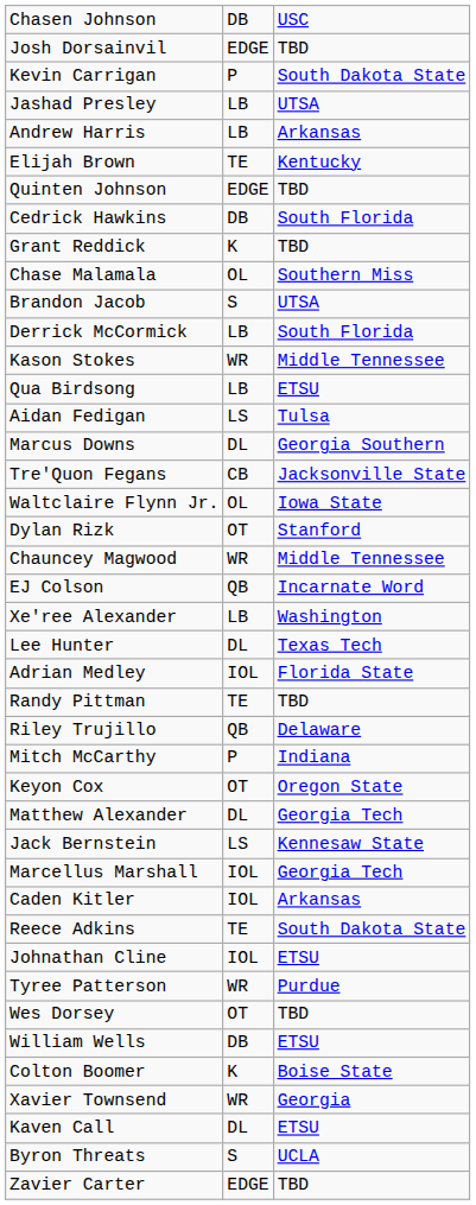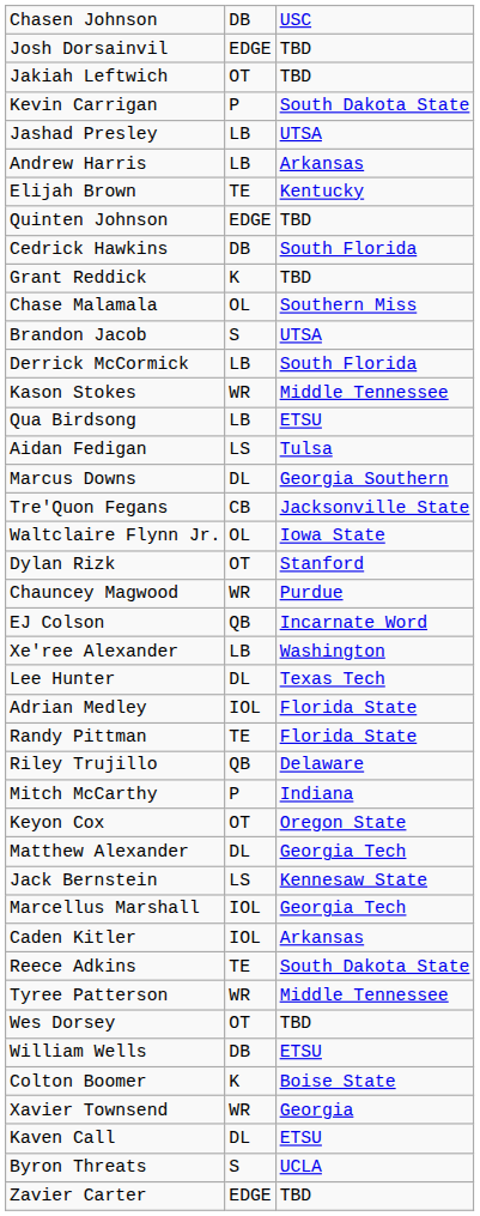 <table class="wikitable">
 <tr>
 <td>Chasen Johnson</td>
 <td>DB</td>
 <td><a href='#'>USC</a></td>
 </tr>
 <tr>
 <td>Josh Dorsainvil</td>
 <td>EDGE</td>
+<td>TBD</td>
+</tr>
+<tr>
+<td>Jakiah Leftwich</td>
+<td>OT</td>
 <td>TBD</td>
 </tr>
 <tr>
 <td>Kevin Carrigan</td>
 <td>P</td>
 <td><a href='#'>South Dakota State</a></td>
 </tr>
 <tr>
 <td>Jashad Presley</td>
 <td>LB</td>
 <td><a href='#'>UTSA</a></td>
 </tr>
 <tr>
 <td>Andrew Harris</td>
 <td>LB</td>
 <td><a href='#'>Arkansas</a></td>
 </tr>
 <tr>
 <td>Elijah Brown</td>
 <td>TE</td>
 <td><a href='#'>Kentucky</a></td>
 </tr>
 <tr>
 <td>Quinten Johnson</td>
 <td>EDGE</td>
 <td>TBD</td>
 </tr>
 <tr>
 <td>Cedrick Hawkins</td>
 <td>DB</td>
 <td><a href='#'>South Florida</a></td>
 </tr>
 <tr>
 <td>Grant Reddick</td>
 <td>K</td>
 <td>TBD</td>
 </tr>
 <tr>
 <td>Chase Malamala</td>
 <td>OL</td>
 <td><a href='#'>Southern Miss</a></td>
 </tr>
 <tr>
 <td>Brandon Jacob</td>
 <td>S</td>
 <td><a href='#'>UTSA</a></td>
 </tr>
 <tr>
 <td>Derrick McCormick</td>
 <td>LB</td>
 <td><a href='#'>South Florida</a></td>
 </tr>
 <tr>
 <td>Kason Stokes</td>
 <td>WR</td>
 <td><a href='#'>Middle Tennessee</a></td>
 </tr>
 <tr>
 <td>Qua Birdsong</td>
 <td>LB</td>
 <td><a href='#'>ETSU</a></td>
 </tr>
 <tr>
 <td>Aidan Fedigan</td>
 <td>LS</td>
 <td><a href='#'>Tulsa</a></td>
 </tr>
 <tr>
 <td>Marcus Downs</td>
 <td>DL</td>
 <td><a href='#'>Georgia Southern</a></td>
 </tr>
 <tr>
 <td>Tre'Quon Fegans</td>
 <td>CB</td>
 <td><a href='#'>Jacksonville State</a></td>
 </tr>
 <tr>
 <td>Waltclaire Flynn Jr.</td>
 <td>OL</td>
 <td><a href='#'>Iowa State</a></td>
 </tr>
 <tr>
 <td>Dylan Rizk</td>
 <td>OT</td>
 <td><a href='#'>Stanford</a></td>
 </tr>
 <tr>
 <td>Chauncey Magwood</td>
 <td>WR</td>
-<td><a href='#'>Middle Tennessee</a></td>
+<td><a href='#'>Purdue</a></td>
 </tr>
 <tr>
 <td>EJ Colson</td>
 <td>QB</td>
 <td><a href='#'>Incarnate Word</a></td>
 </tr>
 <tr>
 <td>Xe'ree Alexander</td>
 <td>LB</td>
 <td><a href='#'>Washington</a></td>
 </tr>
 <tr>
 <td>Lee Hunter</td>
 <td>DL</td>
 <td><a href='#'>Texas Tech</a></td>
 </tr>
 <tr>
 <td>Adrian Medley</td>
 <td>IOL</td>
 <td><a href='#'>Florida State</a></td>
 </tr>
 <tr>
 <td>Randy Pittman</td>
 <td>TE</td>
-<td>TBD</td>
+<td><a href='#'>Florida State</a></td>
 </tr>
 <tr>
 <td>Riley Trujillo</td>
 <td>QB</td>
 <td><a href='#'>Delaware</a></td>
 </tr>
 <tr>
 <td>Mitch McCarthy</td>
 <td>P</td>
 <td><a href='#'>Indiana</a></td>
 </tr>
 <tr>
 <td>Keyon Cox</td>
 <td>OT</td>
 <td><a href='#'>Oregon State</a></td>
 </tr>
 <tr>
 <td>Matthew Alexander</td>
 <td>DL</td>
 <td><a href='#'>Georgia Tech</a></td>
 </tr>
 <tr>
 <td>Jack Bernstein</td>
 <td>LS</td>
 <td><a href='#'>Kennesaw State</a></td>
 </tr>
 <tr>
 <td>Marcellus Marshall</td>
 <td>IOL</td>
 <td><a href='#'>Georgia Tech</a></td>
 </tr>
 <tr>
 <td>Caden Kitler</td>
 <td>IOL</td>
 <td><a href='#'>Arkansas</a></td>
 </tr>
 <tr>
 <td>Reece Adkins</td>
 <td>TE</td>
 <td><a href='#'>South Dakota State</a></td>
 </tr>
 <tr>
-<td>Johnathan Cline</td>
-<td>IOL</td>
-<td><a href='#'>ETSU</a></td>
-</tr>
-<tr>
 <td>Tyree Patterson</td>
 <td>WR</td>
-<td><a href='#'>Purdue</a></td>
+<td><a href='#'>Middle Tennessee</a></td>
 </tr>
 <tr>
 <td>Wes Dorsey</td>
 <td>OT</td>
 <td>TBD</td>
 </tr>
 <tr>
 <td>William Wells</td>
 <td>DB</td>
 <td><a href='#'>ETSU</a></td>
 </tr>
 <tr>
 <td>Colton Boomer</td>
 <td>K</td>
 <td><a href='#'>Boise State</a></td>
 </tr>
 <tr>
 <td>Xavier Townsend</td>
 <td>WR</td>
 <td><a href='#'>Georgia</a></td>
 </tr>
 <tr>
 <td>Kaven Call</td>
 <td>DL</td>
 <td><a href='#'>ETSU</a></td>
 </tr>
 <tr>
 <td>Byron Threats</td>
 <td>S</td>
 <td><a href='#'>UCLA</a></td>
 </tr>
 <tr>
 <td>Zavier Carter</td>
 <td>EDGE</td>
 <td>TBD</td>
 </tr>
 </table>
